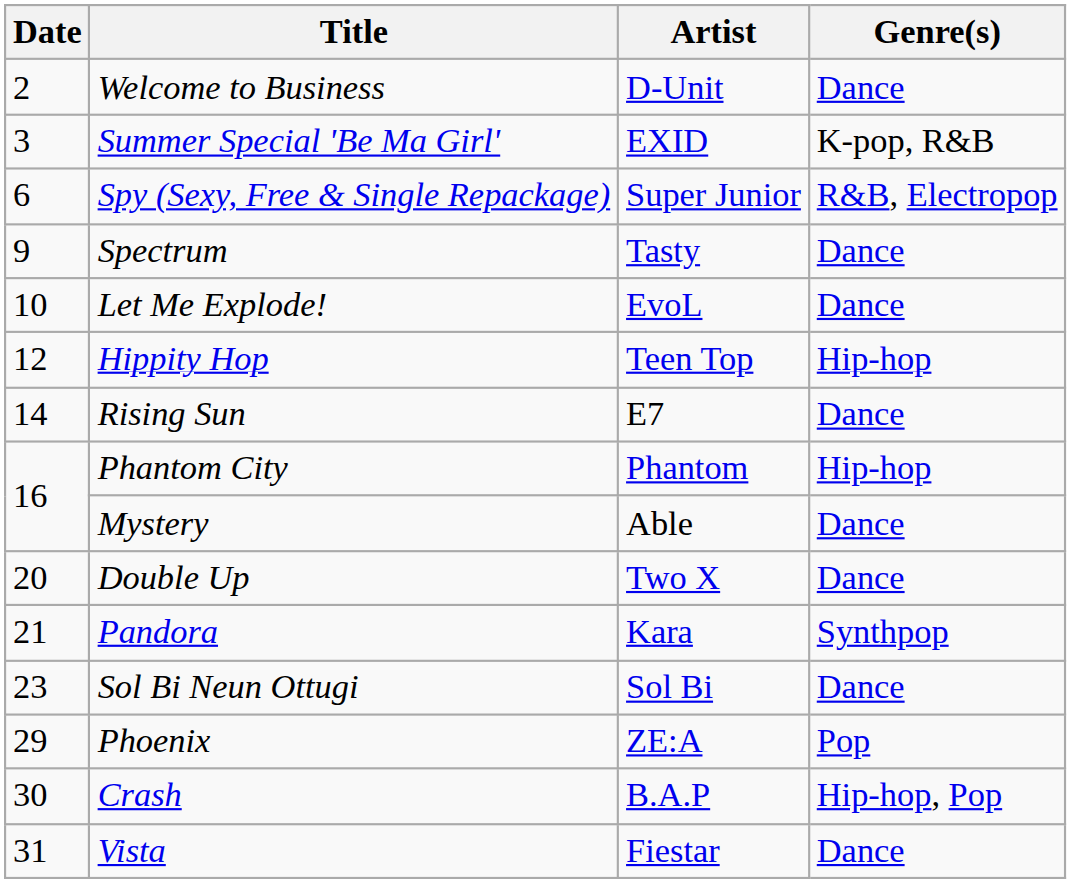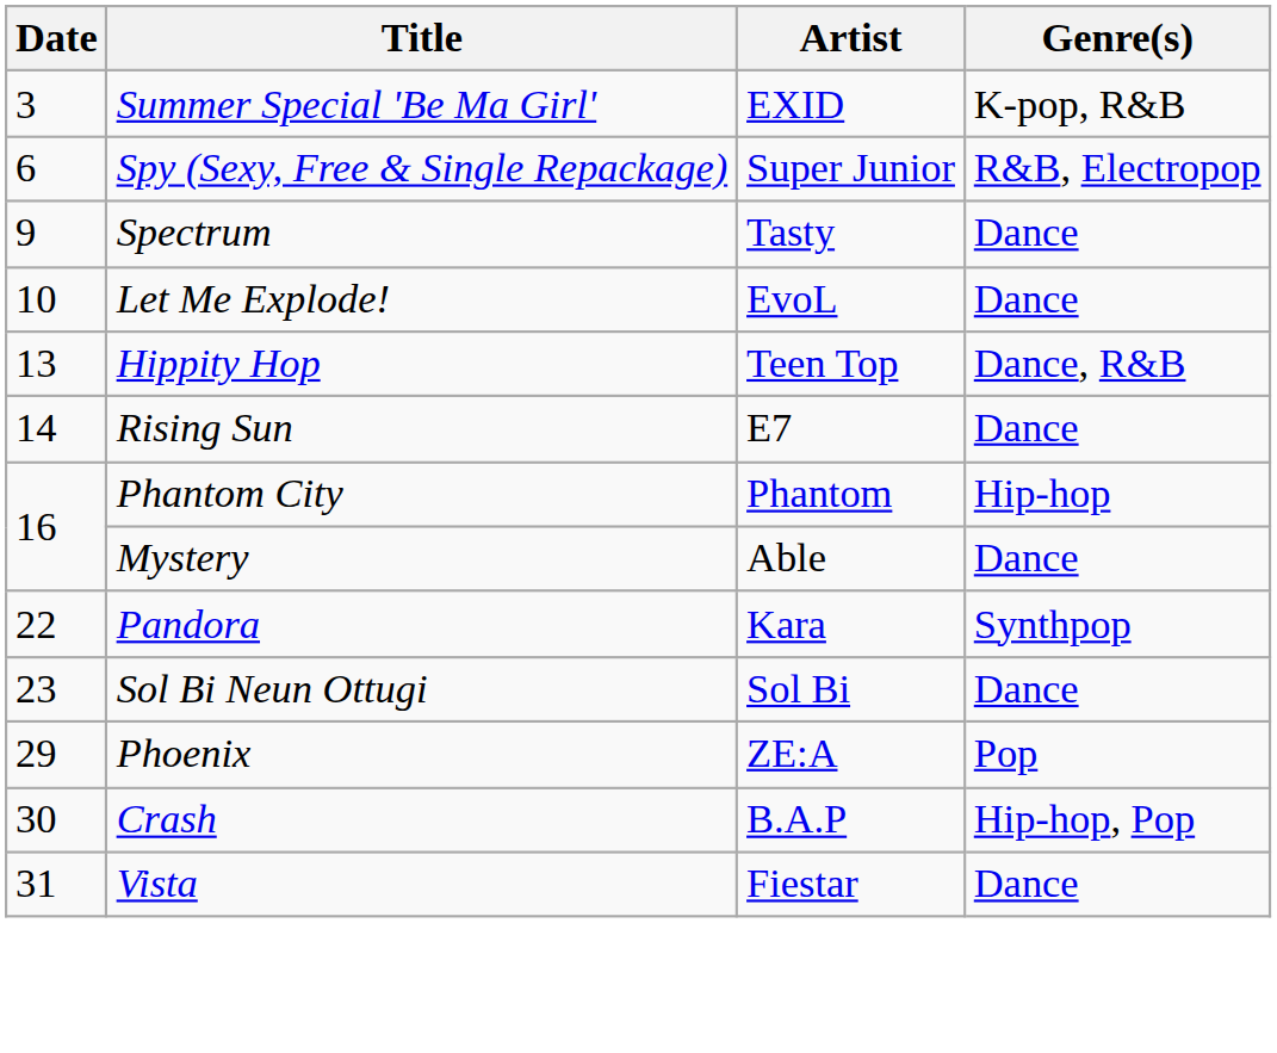 <table class="wikitable" style="text-align: left;">
 <tr>
 <th>Date</th>
 <th>Title</th>
 <th>Artist</th>
 <th>Genre(s)</th>
-</tr>
-<tr>
-<td>2</td>
-<td><em>Welcome to Business</em></td>
-<td><a href='#'>D-Unit</a></td>
-<td><a href='#'>Dance</a></td>
 </tr>
 <tr>
 <td>3</td>
 <td><em><a href='#'>Summer Special 'Be Ma Girl'</a></em></td>
 <td><a href='#'>EXID</a></td>
 <td>K-pop, R&B</td>
 </tr>
 <tr>
 <td rowspan="1">6</td>
 <td><em><a href='#'>Spy (Sexy, Free & Single Repackage)</a></em></td>
 <td><a href='#'>Super Junior</a></td>
 <td><a href='#'>R&B</a>, <a href='#'>Electropop</a></td>
 </tr>
 <tr>
 <td rowspan="1">9</td>
 <td><em>Spectrum</em></td>
 <td><a href='#'>Tasty</a></td>
 <td><a href='#'>Dance</a></td>
 </tr>
 <tr>
 <td rowspan="1">10</td>
 <td><em>Let Me Explode!</em></td>
 <td><a href='#'>EvoL</a></td>
 <td><a href='#'>Dance</a></td>
 </tr>
 <tr>
-<td rowspan="1">12</td>
+<td rowspan="1">13</td>
 <td><em><a href='#'>Hippity Hop</a></em></td>
 <td><a href='#'>Teen Top</a></td>
-<td><a href='#'>Hip-hop</a></td>
+<td><a href='#'>Dance</a>, <a href='#'>R&B</a></td>
 </tr>
 <tr>
 <td rowspan="1">14</td>
 <td><em>Rising Sun</em></td>
 <td>E7</td>
 <td><a href='#'>Dance</a></td>
 </tr>
 <tr>
 <td rowspan="2">16</td>
 <td><em>Phantom City</em></td>
 <td><a href='#'>Phantom</a></td>
 <td><a href='#'>Hip-hop</a></td>
 </tr>
 <tr>
 <td><em>Mystery</em></td>
 <td>Able</td>
 <td><a href='#'>Dance</a></td>
 </tr>
 <tr>
-<td rowspan="1">20</td>
-<td><em>Double Up</em></td>
-<td><a href='#'>Two X</a></td>
-<td><a href='#'>Dance</a></td>
-</tr>
-<tr>
-<td rowspan="1">21</td>
+<td rowspan="1">22</td>
 <td><em><a href='#'>Pandora</a></em></td>
 <td><a href='#'>Kara</a></td>
 <td><a href='#'>Synthpop</a></td>
 </tr>
 <tr>
 <td rowspan="1">23</td>
 <td><em>Sol Bi Neun Ottugi</em></td>
 <td><a href='#'>Sol Bi</a></td>
 <td><a href='#'>Dance</a></td>
 </tr>
 <tr>
 <td rowspan="1">29</td>
 <td><em>Phoenix</em></td>
 <td><a href='#'>ZE:A</a></td>
 <td><a href='#'>Pop</a></td>
 </tr>
 <tr>
 <td rowspan="1">30</td>
 <td><em><a href='#'>Crash</a></em></td>
 <td><a href='#'>B.A.P</a></td>
 <td><a href='#'>Hip-hop</a>, <a href='#'>Pop</a></td>
 </tr>
 <tr>
 <td rowspan"1">31</td>
 <td><em><a href='#'>Vista</a></em></td>
 <td><a href='#'>Fiestar</a></td>
 <td><a href='#'>Dance</a></td>
 </tr>
 </table>
